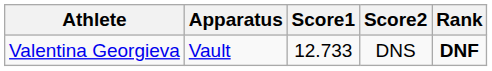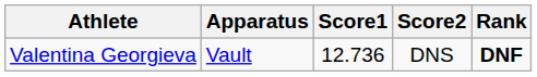 <table class=wikitable style=font-size:90%;text-align:center>
 <tr>
 <th>Athlete</th>
 <th>Apparatus</th>
 <th>Score1</th>
 <th>Score2</th>
 <th>Rank</th>
 </tr>
 <tr align=center>
 <td align=left><a href='#'>Valentina Georgieva</a></td>
 <td align=left><a href='#'>Vault</a></td>
-<td>12.733</td>
+<td>12.736</td>
 <td>DNS</td>
 <td><strong>DNF</strong></td>
 </tr>
 </table>
